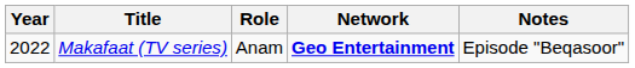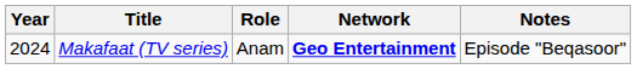 <table class="wikitable">
 <tr>
 <th>Year</th>
 <th>Title</th>
 <th>Role</th>
 <th>Network</th>
 <th>Notes</th>
 </tr>
 <tr>
-<td>2022</td>
+<td>2024</td>
 <td><em><a href='#'>Makafaat (TV series) </a></em></td>
 <td>Anam</td>
 <td><strong><a href='#'>Geo Entertainment</a></strong></td>
 <td>Episode "Beqasoor"</td>
 </tr>
 </table>
